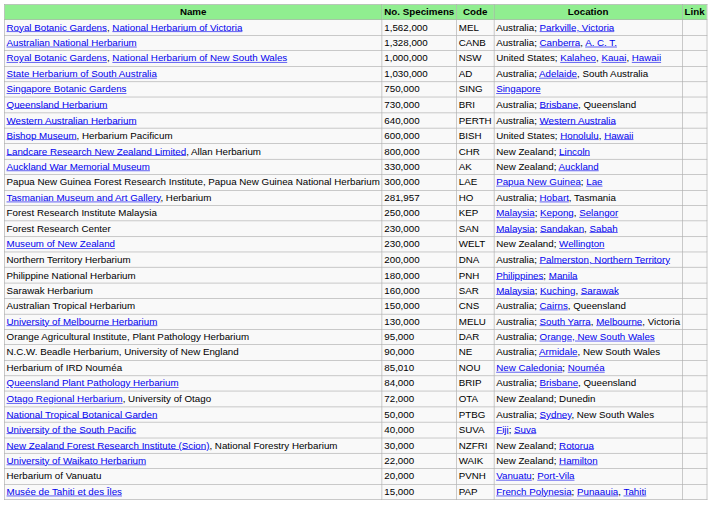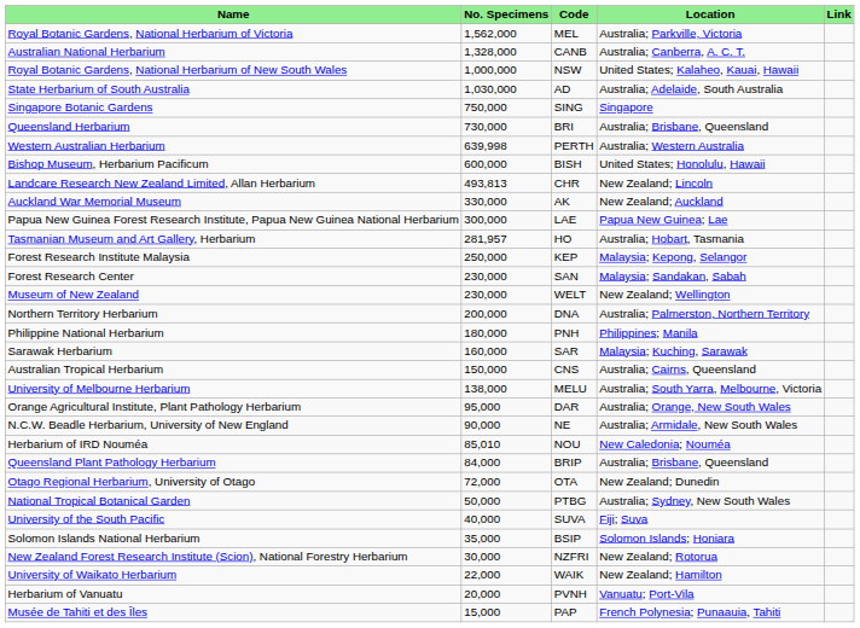 <table class="wikitable sortable">
 <tr>
 <th style="background:lightgreen" align="center">Name</th>
 <th style="background:lightgreen" align="center">No. Specimens</th>
 <th style="background:lightgreen" align="center">Code</th>
 <th style="background:lightgreen" align="center">Location</th>
 <th style="background:lightgreen" align="center">Link</th>
 </tr>
 <tr>
 <td><a href='#'>Royal Botanic Gardens</a>, <a href='#'>National Herbarium of Victoria</a></td>
 <td>1,562,000</td>
 <td>MEL</td>
 <td>Australia; <a href='#'>Parkville, Victoria</a></td>
 <td></td>
 </tr>
 <tr>
 <td><a href='#'>Australian National Herbarium</a></td>
 <td>1,328,000</td>
 <td>CANB</td>
 <td>Australia; <a href='#'>Canberra</a>, <a href='#'>A. C. T.</a></td>
 <td></td>
 </tr>
 <tr>
 <td><a href='#'>Royal Botanic Gardens</a>, <a href='#'>National Herbarium of New South Wales</a></td>
 <td>1,000,000</td>
 <td>NSW</td>
 <td>United States; <a href='#'>Kalaheo</a>, <a href='#'>Kauai</a>, <a href='#'>Hawaii</a></td>
 <td></td>
 </tr>
 <tr>
 <td><a href='#'>State Herbarium of South Australia</a></td>
 <td>1,030,000</td>
 <td>AD</td>
 <td>Australia; <a href='#'>Adelaide</a>, South Australia</td>
 <td></td>
 </tr>
 <tr>
 <td><a href='#'>Singapore Botanic Gardens</a></td>
 <td>750,000</td>
 <td>SING</td>
 <td><a href='#'>Singapore</a></td>
 <td></td>
 </tr>
 <tr>
 <td><a href='#'>Queensland Herbarium</a></td>
 <td>730,000</td>
 <td>BRI</td>
 <td>Australia; <a href='#'>Brisbane</a>, Queensland</td>
 <td></td>
 </tr>
 <tr>
 <td><a href='#'>Western Australian Herbarium</a></td>
-<td>640,000</td>
+<td>639,998</td>
 <td>PERTH</td>
 <td>Australia; <a href='#'>Western Australia</a></td>
 <td></td>
 </tr>
 <tr>
 <td><a href='#'>Bishop Museum</a>, Herbarium Pacificum</td>
 <td>600,000</td>
 <td>BISH</td>
 <td>United States; <a href='#'>Honolulu</a>, <a href='#'>Hawaii</a></td>
 <td></td>
 </tr>
 <tr>
 <td><a href='#'>Landcare Research New Zealand Limited</a>, Allan Herbarium</td>
-<td>800,000</td>
+<td>493,813</td>
 <td>CHR</td>
 <td>New Zealand; <a href='#'>Lincoln</a></td>
 <td></td>
 </tr>
 <tr>
 <td><a href='#'>Auckland War Memorial Museum</a></td>
 <td>330,000</td>
 <td>AK</td>
 <td>New Zealand; <a href='#'>Auckland</a></td>
 <td></td>
 </tr>
 <tr>
 <td>Papua New Guinea Forest Research Institute, Papua New Guinea National Herbarium</td>
 <td>300,000</td>
 <td>LAE</td>
 <td><a href='#'>Papua New Guinea</a>; <a href='#'>Lae</a></td>
 <td></td>
 </tr>
 <tr>
 <td><a href='#'>Tasmanian Museum and Art Gallery</a>, Herbarium</td>
 <td>281,957</td>
 <td>HO</td>
 <td>Australia; <a href='#'>Hobart</a>, Tasmania</td>
 <td></td>
 </tr>
 <tr>
 <td>Forest Research Institute Malaysia</td>
 <td>250,000</td>
 <td>KEP</td>
 <td><a href='#'>Malaysia</a>; <a href='#'>Kepong</a>, <a href='#'>Selangor</a></td>
 <td></td>
 </tr>
 <tr>
 <td>Forest Research Center</td>
 <td>230,000</td>
 <td>SAN</td>
 <td><a href='#'>Malaysia</a>; <a href='#'>Sandakan</a>, <a href='#'>Sabah</a></td>
 <td></td>
 </tr>
 <tr>
 <td><a href='#'>Museum of New Zealand</a></td>
 <td>230,000</td>
 <td>WELT</td>
 <td>New Zealand; <a href='#'>Wellington</a></td>
 <td></td>
 </tr>
 <tr>
 <td>Northern Territory Herbarium</td>
 <td>200,000</td>
 <td>DNA</td>
 <td>Australia; <a href='#'>Palmerston, Northern Territory</a></td>
 <td></td>
 </tr>
 <tr>
 <td>Philippine National Herbarium</td>
 <td>180,000</td>
 <td>PNH</td>
 <td><a href='#'>Philippines</a>; <a href='#'>Manila</a></td>
 <td></td>
 </tr>
 <tr>
 <td>Sarawak Herbarium</td>
 <td>160,000</td>
 <td>SAR</td>
 <td><a href='#'>Malaysia</a>; <a href='#'>Kuching</a>, <a href='#'>Sarawak</a></td>
 <td></td>
 </tr>
 <tr>
 <td>Australian Tropical Herbarium</td>
 <td>150,000</td>
 <td>CNS</td>
 <td>Australia; <a href='#'>Cairns</a>, Queensland</td>
 <td></td>
 </tr>
 <tr>
 <td><a href='#'>University of Melbourne Herbarium</a></td>
-<td>130,000</td>
+<td>138,000</td>
 <td>MELU</td>
 <td>Australia; <a href='#'>South Yarra</a>, <a href='#'>Melbourne</a>, Victoria</td>
 <td></td>
 </tr>
 <tr>
 <td>Orange Agricultural Institute, Plant Pathology Herbarium</td>
 <td>95,000</td>
 <td>DAR</td>
 <td>Australia; <a href='#'>Orange, New South Wales</a></td>
 <td></td>
 </tr>
 <tr>
 <td>N.C.W. Beadle Herbarium, University of New England</td>
 <td>90,000</td>
 <td>NE</td>
 <td>Australia; <a href='#'>Armidale</a>, New South Wales</td>
 <td></td>
 </tr>
 <tr>
 <td>Herbarium of IRD Nouméa</td>
 <td>85,010</td>
 <td>NOU</td>
 <td><a href='#'>New Caledonia</a>; <a href='#'>Nouméa</a></td>
 <td></td>
 </tr>
 <tr>
 <td><a href='#'>Queensland Plant Pathology Herbarium</a></td>
 <td>84,000</td>
 <td>BRIP</td>
 <td>Australia; <a href='#'>Brisbane</a>, Queensland</td>
 <td></td>
 </tr>
 <tr>
 <td><a href='#'>Otago Regional Herbarium</a>, University of Otago</td>
 <td>72,000</td>
 <td>OTA</td>
 <td>New Zealand; Dunedin</td>
 <td></td>
 </tr>
 <tr>
 <td><a href='#'>National Tropical Botanical Garden</a></td>
 <td>50,000</td>
 <td>PTBG</td>
 <td>Australia; <a href='#'>Sydney</a>, New South Wales</td>
 <td></td>
 </tr>
 <tr>
 <td><a href='#'>University of the South Pacific</a></td>
 <td>40,000</td>
 <td>SUVA</td>
 <td><a href='#'>Fiji</a>; <a href='#'>Suva</a></td>
 <td></td>
 </tr>
 <tr>
+<td>Solomon Islands National Herbarium</td>
+<td>35,000</td>
+<td>BSIP</td>
+<td><a href='#'>Solomon Islands</a>; <a href='#'>Honiara</a></td>
+<td></td>
+</tr>
+<tr>
 <td><a href='#'>New Zealand Forest Research Institute (Scion)</a>, National Forestry Herbarium</td>
 <td>30,000</td>
 <td>NZFRI</td>
 <td>New Zealand; <a href='#'>Rotorua</a></td>
 <td></td>
 </tr>
 <tr>
 <td><a href='#'>University of Waikato Herbarium</a></td>
 <td>22,000</td>
 <td>WAIK</td>
 <td>New Zealand; <a href='#'>Hamilton</a></td>
 <td></td>
 </tr>
 <tr>
 <td>Herbarium of Vanuatu</td>
 <td>20,000</td>
 <td>PVNH</td>
 <td><a href='#'>Vanuatu</a>; <a href='#'>Port-Vila</a></td>
 <td></td>
 </tr>
 <tr>
 <td><a href='#'>Musée de Tahiti et des Îles</a></td>
 <td>15,000</td>
 <td>PAP</td>
 <td><a href='#'>French Polynesia</a>; <a href='#'>Punaauia</a>, <a href='#'>Tahiti</a></td>
 <td></td>
 </tr>
 </table>
